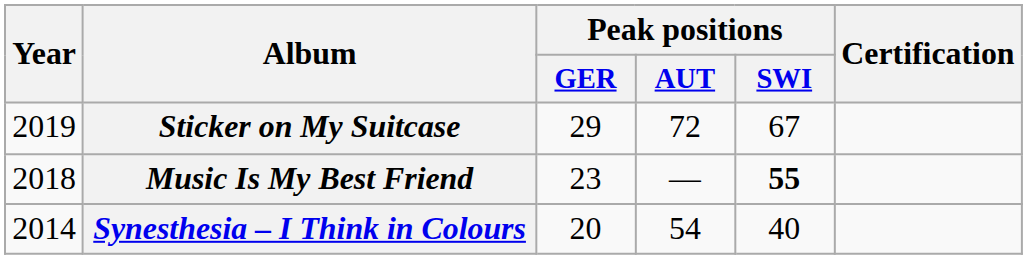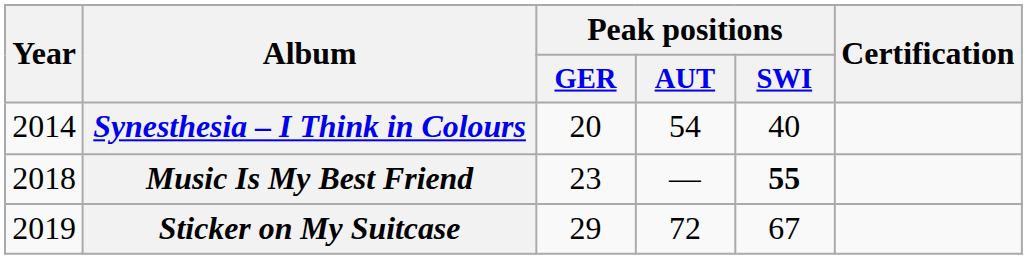 <table class="wikitable plainrowheaders">
 <tr>
 <th align="center" rowspan="2" width="10">Year</th>
 <th align="center" rowspan="2" width="220">Album</th>
 <th align="center" colspan="3" width="20">Peak positions</th>
 <th align="center" rowspan="2" width="60">Certification</th>
 </tr>
 <tr>
 <th scope="col" style="width:3em;font-size:90%;"><a href='#'>GER</a><br></th>
 <th scope="col" style="width:3em;font-size:90%;"><a href='#'>AUT</a><br></th>
 <th scope="col" style="width:3em;font-size:90%;"><a href='#'>SWI</a><br></th>
 </tr>
 <tr>
-<td style="text-align:center;">2019</td>
-<th scope="row"><em>Sticker on My Suitcase</em></th>
-<td style="text-align:center;">29</td>
-<td style="text-align:center;">72<br></td>
-<td style="text-align:center;">67</td>
+<td style="text-align:center;">2014</td>
+<th scope="row"><em><a href='#'>Synesthesia – I Think in Colours</a></em></th>
+<td style="text-align:center;">20</td>
+<td style="text-align:center;">54</td>
+<td style="text-align:center;">40</td>
 <td style="text-align:center;"></td>
 </tr>
 <tr>
 <td style="text-align:center;">2018</td>
 <th scope="row"><em>Music Is My Best Friend</em></th>
 <td style="text-align:center;">23</td>
 <td style="text-align:center;">—</td>
 <td style="text-align:center;"><strong>55</strong></td>
 <td style="text-align:center;"></td>
 </tr>
 <tr>
-<td style="text-align:center;">2014</td>
-<th scope="row"><em><a href='#'>Synesthesia – I Think in Colours</a></em></th>
-<td style="text-align:center;">20</td>
-<td style="text-align:center;">54</td>
-<td style="text-align:center;">40</td>
+<td style="text-align:center;">2019</td>
+<th scope="row"><em>Sticker on My Suitcase</em></th>
+<td style="text-align:center;">29</td>
+<td style="text-align:center;">72<br></td>
+<td style="text-align:center;">67</td>
 <td style="text-align:center;"></td>
 </tr>
 </table>
